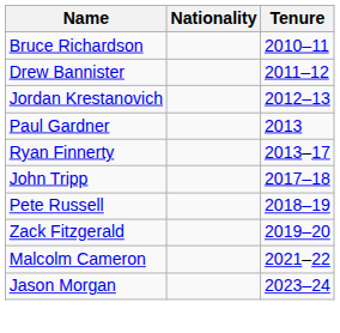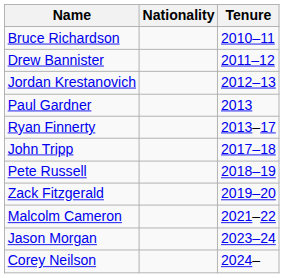 <table class="wikitable">
 <tr>
 <th>Name</th>
 <th>Nationality</th>
 <th>Tenure</th>
 </tr>
 <tr>
 <td><a href='#'>Bruce Richardson</a></td>
 <td></td>
 <td><a href='#'>2010–11</a></td>
 </tr>
 <tr>
 <td><a href='#'>Drew Bannister</a></td>
 <td></td>
 <td><a href='#'>2011–12</a></td>
 </tr>
 <tr>
 <td><a href='#'>Jordan Krestanovich</a></td>
 <td></td>
 <td><a href='#'>2012–13</a></td>
 </tr>
 <tr>
 <td><a href='#'>Paul Gardner</a></td>
 <td></td>
 <td><a href='#'>2013</a></td>
 </tr>
 <tr>
 <td><a href='#'>Ryan Finnerty</a></td>
 <td></td>
 <td><a href='#'>2013</a>–<a href='#'>17</a></td>
 </tr>
 <tr>
 <td><a href='#'>John Tripp</a></td>
 <td></td>
 <td><a href='#'>2017–18</a></td>
 </tr>
 <tr>
 <td><a href='#'>Pete Russell</a></td>
 <td></td>
 <td><a href='#'>2018–19</a></td>
 </tr>
 <tr>
 <td><a href='#'>Zack Fitzgerald</a></td>
 <td></td>
 <td><a href='#'>2019–20</a></td>
 </tr>
 <tr>
 <td><a href='#'>Malcolm Cameron</a></td>
 <td></td>
 <td><a href='#'>2021</a>–<a href='#'>22</a></td>
 </tr>
 <tr>
 <td><a href='#'>Jason Morgan</a></td>
 <td></td>
 <td><a href='#'>2023–24</a></td>
 </tr>
+<tr>
+<td><a href='#'>Corey Neilson</a></td>
+<td></td>
+<td><a href='#'>2024</a>–</td>
+</tr>
 </table>
